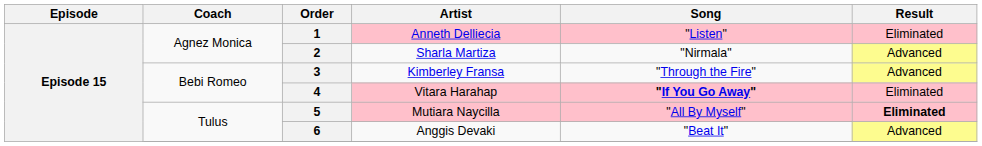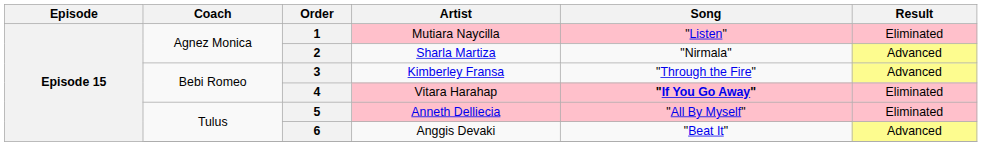 <table class="wikitable" style="text-align:center; width:100%;">
 <tr>
 <th style="width:10%;">Episode</th>
 <th style="width:10%;">Coach</th>
 <th style="width:05%;">Order</th>
 <th style="width:15%;">Artist</th>
 <th style="width:21%;">Song</th>
 <th style="width:9%;">Result</th>
 </tr>
 <tr>
 <th rowspan="15" scope="row">Episode 15<br><small></small></th>
 <td rowspan=2>Agnez Monica</td>
 <th>1</th>
-<td style="background:pink;"><a href='#'>Anneth Delliecia</a></td>
+<td style="background:pink;">Mutiara Naycilla</td>
 <td style="background:pink;">"<a href='#'>Listen</a>"</td>
 <td style="background:pink;">Eliminated</td>
 </tr>
 <tr>
 <th>2</th>
 <td><a href='#'>Sharla Martiza</a></td>
 <td>"Nirmala"</td>
 <td style="background:#fdfc8f;">Advanced</td>
 </tr>
 <tr>
 <td rowspan=2>Bebi Romeo</td>
 <th>3</th>
 <td><a href='#'>Kimberley Fransa</a></td>
 <td>"<a href='#'>Through the Fire</a>"</td>
 <td style="background:#fdfc8f;">Advanced</td>
 </tr>
 <tr>
 <th>4</th>
 <td style="background:pink;">Vitara Harahap</td>
 <td style="background:pink;"><strong>"<a href='#'>If You Go Away</a>"</strong></td>
 <td style="background:pink;">Eliminated</td>
 </tr>
 <tr>
 <td rowspan=2>Tulus</td>
 <th>5</th>
-<td style="background:pink;">Mutiara Naycilla</td>
+<td style="background:pink;"><a href='#'>Anneth Delliecia</a></td>
 <td style="background:pink;">"<a href='#'>All By Myself</a>"</td>
-<td style="background:pink;"><strong>Eliminated</strong></td>
+<td style="background:pink;">Eliminated</td>
 </tr>
 <tr>
 <th>6</th>
 <td>Anggis Devaki</td>
 <td>"<a href='#'>Beat It</a>"</td>
 <td style="background:#fdfc8f;">Advanced</td>
 </tr>
 <tr>
 </tr>
 </table>
